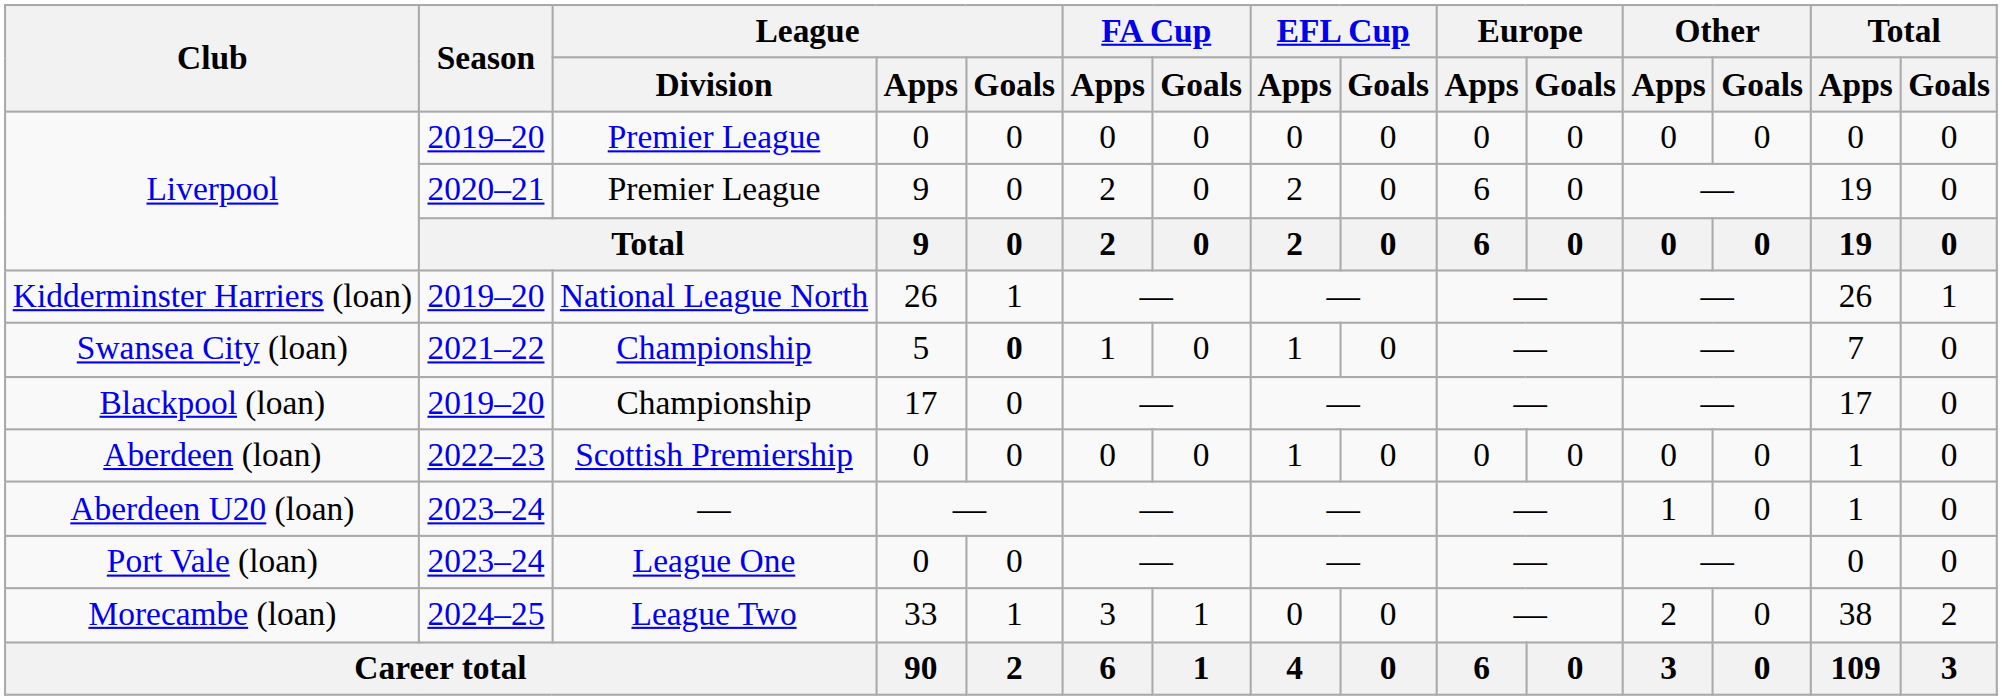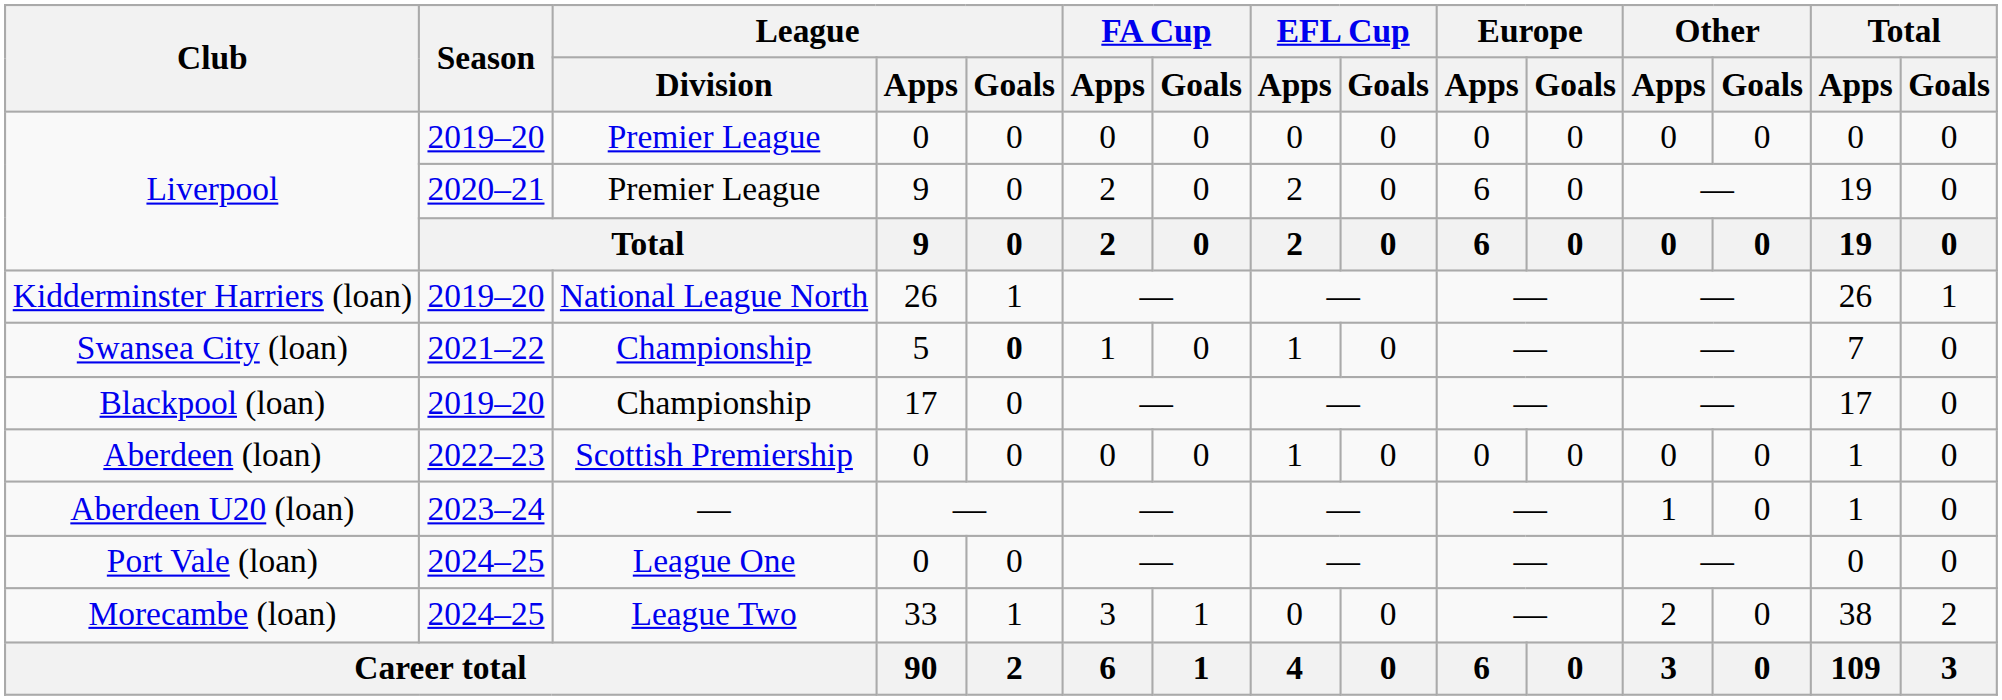 <table class=wikitable style=text-align:center>
 <tr>
 <th rowspan=2>Club</th>
 <th rowspan=2>Season</th>
 <th colspan=3>League</th>
 <th colspan=2><a href='#'>FA Cup</a></th>
 <th colspan=2><a href='#'>EFL Cup</a></th>
 <th colspan=2>Europe</th>
 <th colspan=2>Other</th>
 <th colspan=2>Total</th>
 </tr>
 <tr>
 <th>Division</th>
 <th>Apps</th>
 <th>Goals</th>
 <th>Apps</th>
 <th>Goals</th>
 <th>Apps</th>
 <th>Goals</th>
 <th>Apps</th>
 <th>Goals</th>
 <th>Apps</th>
 <th>Goals</th>
 <th>Apps</th>
 <th>Goals</th>
 </tr>
 <tr>
 <td rowspan=3><a href='#'>Liverpool</a></td>
 <td><a href='#'>2019–20</a></td>
 <td><a href='#'>Premier League</a></td>
 <td>0</td>
 <td>0</td>
 <td>0</td>
 <td>0</td>
 <td>0</td>
 <td>0</td>
 <td>0</td>
 <td>0</td>
 <td>0</td>
 <td>0</td>
 <td>0</td>
 <td>0</td>
 </tr>
 <tr>
 <td><a href='#'>2020–21</a></td>
 <td>Premier League</td>
 <td>9</td>
 <td>0</td>
 <td>2</td>
 <td>0</td>
 <td>2</td>
 <td>0</td>
 <td>6</td>
 <td>0</td>
 <td colspan=2>—</td>
 <td>19</td>
 <td>0</td>
 </tr>
 <tr>
 <th colspan=2>Total</th>
 <th>9</th>
 <th>0</th>
 <th>2</th>
 <th>0</th>
 <th>2</th>
 <th>0</th>
 <th>6</th>
 <th>0</th>
 <th>0</th>
 <th>0</th>
 <th>19</th>
 <th>0</th>
 </tr>
 <tr>
 <td><a href='#'>Kidderminster Harriers</a> (loan)</td>
 <td><a href='#'>2019–20</a></td>
 <td><a href='#'>National League North</a></td>
 <td>26</td>
 <td>1</td>
 <td colspan=2>—</td>
 <td colspan=2>—</td>
 <td colspan=2>—</td>
 <td colspan=2>—</td>
 <td>26</td>
 <td>1</td>
 </tr>
 <tr>
 <td><a href='#'>Swansea City</a> (loan)</td>
 <td><a href='#'>2021–22</a></td>
 <td><a href='#'>Championship</a></td>
 <td>5</td>
 <td><strong>0</strong></td>
 <td>1</td>
 <td>0</td>
 <td>1</td>
 <td>0</td>
 <td colspan="2">—</td>
 <td colspan="2">—</td>
 <td>7</td>
 <td>0</td>
 </tr>
 <tr>
 <td><a href='#'>Blackpool</a> (loan)</td>
 <td><a href='#'>2019–20</a></td>
 <td>Championship</td>
 <td>17</td>
 <td>0</td>
 <td colspan="2">—</td>
 <td colspan="2">—</td>
 <td colspan="2">—</td>
 <td colspan="2">—</td>
 <td>17</td>
 <td>0</td>
 </tr>
 <tr>
 <td><a href='#'>Aberdeen</a> (loan)</td>
 <td><a href='#'>2022–23</a></td>
 <td><a href='#'>Scottish Premiership</a></td>
 <td>0</td>
 <td>0</td>
 <td>0</td>
 <td>0</td>
 <td>1</td>
 <td>0</td>
 <td>0</td>
 <td>0</td>
 <td>0</td>
 <td>0</td>
 <td>1</td>
 <td>0</td>
 </tr>
 <tr>
 <td><a href='#'>Aberdeen U20</a> (loan)</td>
 <td><a href='#'>2023–24</a></td>
 <td>—</td>
 <td colspan="2">—</td>
 <td colspan="2">—</td>
 <td colspan="2">—</td>
 <td colspan="2">—</td>
 <td>1</td>
 <td>0</td>
 <td>1</td>
 <td>0</td>
 </tr>
 <tr>
 <td><a href='#'>Port Vale</a> (loan)</td>
-<td><a href='#'>2023–24</a></td>
+<td><a href='#'>2024–25</a></td>
 <td><a href='#'>League One</a></td>
 <td>0</td>
 <td>0</td>
 <td colspan="2">—</td>
 <td colspan="2">—</td>
 <td colspan="2">—</td>
 <td colspan="2">—</td>
 <td>0</td>
 <td>0</td>
 </tr>
 <tr>
 <td><a href='#'>Morecambe</a> (loan)</td>
 <td><a href='#'>2024–25</a></td>
 <td><a href='#'>League Two</a></td>
 <td>33</td>
 <td>1</td>
 <td>3</td>
 <td>1</td>
 <td>0</td>
 <td>0</td>
 <td colspan="2">—</td>
 <td>2</td>
 <td>0</td>
 <td>38</td>
 <td>2</td>
 </tr>
 <tr>
 <th colspan="3">Career total</th>
 <th>90</th>
 <th>2</th>
 <th>6</th>
 <th>1</th>
 <th>4</th>
 <th>0</th>
 <th>6</th>
 <th>0</th>
 <th>3</th>
 <th>0</th>
 <th>109</th>
 <th>3</th>
 </tr>
 </table>
